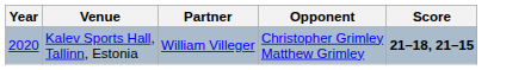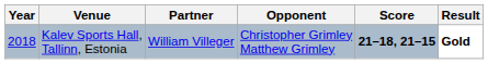 <table class="sortable wikitable" style="font-size: 90%;">
 <tr>
 <th>Year</th>
 <th>Venue</th>
 <th>Partner</th>
 <th>Opponent</th>
 <th>Score</th>
+<th>Result</th>
 </tr>
 <tr style="background:#AABBCC">
-<td align="center"><a href='#'>2020</a></td>
+<td align="center"><a href='#'>2018</a></td>
 <td align="left"><a href='#'>Kalev Sports Hall</a>,<br><a href='#'>Tallinn</a>, Estonia</td>
 <td align="left"> <a href='#'>William Villeger</a></td>
 <td align="left"> <a href='#'>Christopher Grimley</a><br> <a href='#'>Matthew Grimley</a></td>
 <td align="left"><strong>21–18, 21–15</strong></td>
+<td style="text-align:left; background:white"> <strong>Gold</strong></td>
 </tr>
 </table>
